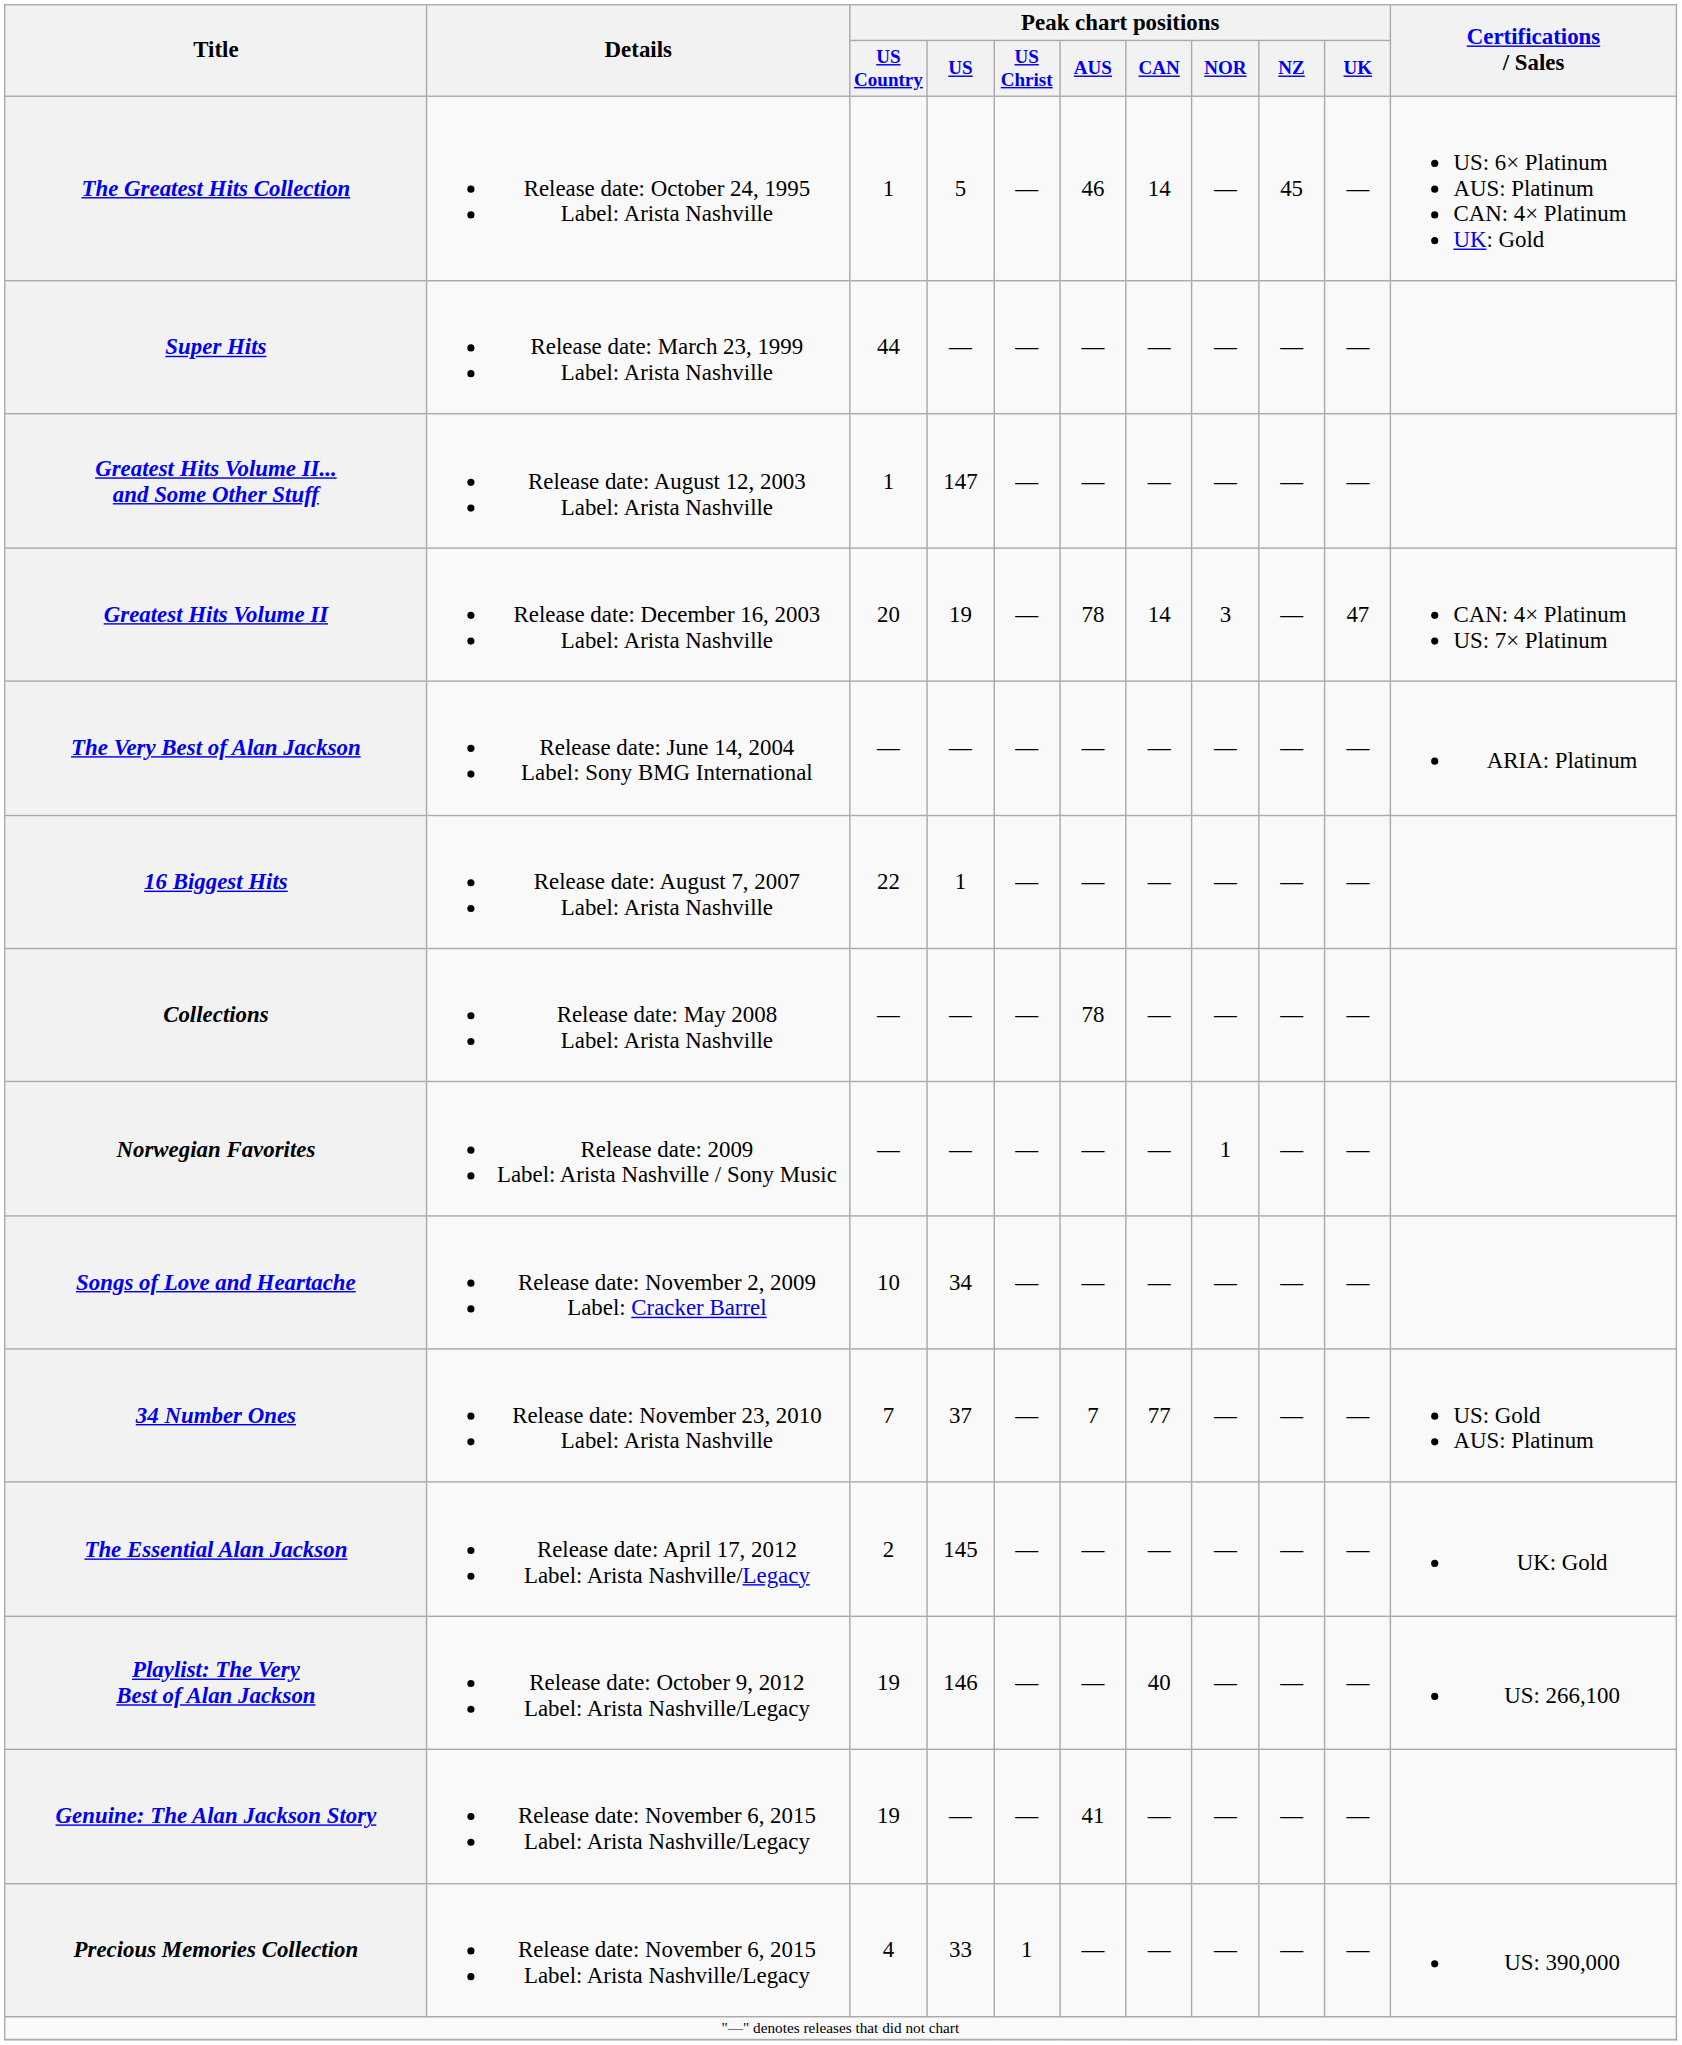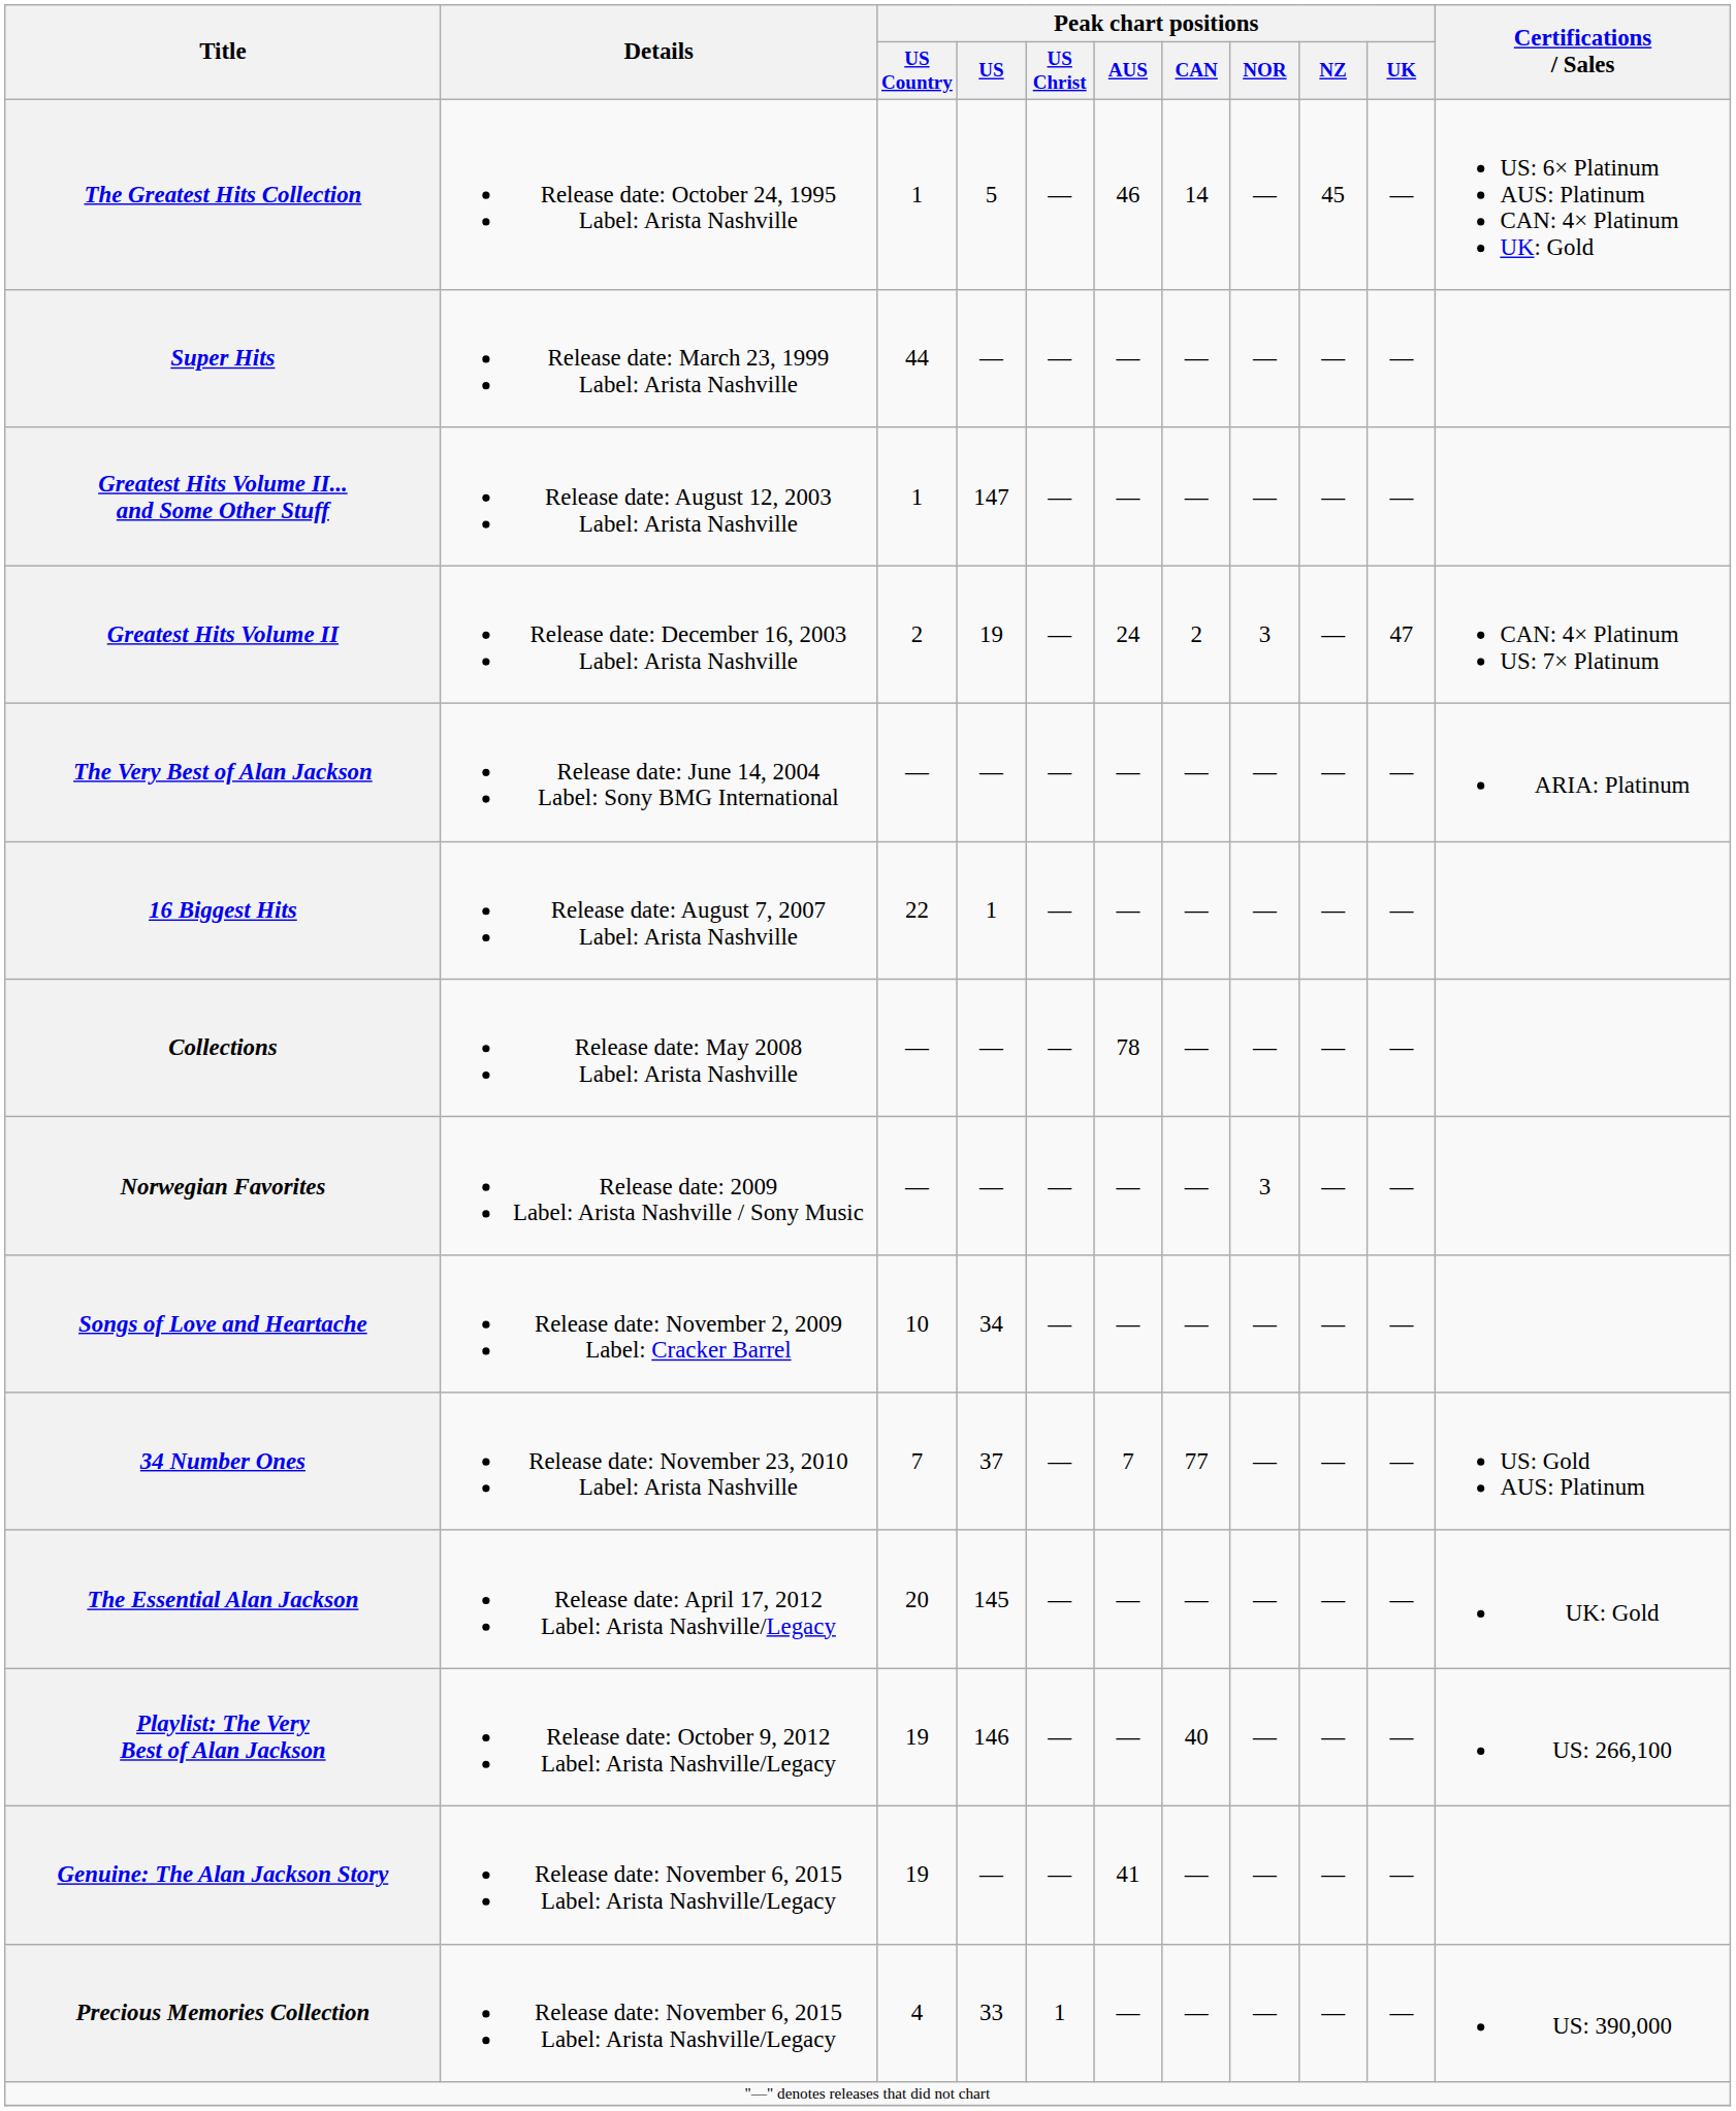 <table class="wikitable plainrowheaders" style="text-align:center;">
 <tr>
 <th rowspan="2" style="width:18em;">Title</th>
 <th rowspan="2" style="width:18em;">Details</th>
 <th colspan="8">Peak chart positions</th>
 <th rowspan="2" style="width:12em;"><a href='#'>Certifications</a><br>/ Sales</th>
 </tr>
 <tr style="font-size:smaller;">
 <th width="40"><a href='#'>US Country</a><br></th>
 <th width="40"><a href='#'>US</a><br></th>
 <th width="40"><a href='#'>US<br>Christ</a><br></th>
 <th width="40"><a href='#'>AUS</a><br></th>
 <th width="40"><a href='#'>CAN</a><br></th>
 <th width="40"><a href='#'>NOR</a><br></th>
 <th width="40"><a href='#'>NZ</a><br></th>
 <th width="40"><a href='#'>UK</a><br></th>
 </tr>
 <tr>
 <th scope="row"><em><a href='#'>The Greatest Hits Collection</a></em></th>
 <td><br><ul><li>Release date: October 24, 1995</li><li>Label: Arista Nashville</li></ul></td>
 <td>1</td>
 <td>5</td>
 <td>—</td>
 <td>46</td>
 <td>14</td>
 <td>—</td>
 <td>45</td>
 <td>—</td>
 <td align="left"><br><ul><li>US: 6× Platinum</li><li>AUS: Platinum</li><li>CAN: 4× Platinum</li><li><a href='#'>UK</a>: Gold</li></ul></td>
 </tr>
 <tr>
 <th scope="row"><em><a href='#'>Super Hits</a></em></th>
 <td><br><ul><li>Release date: March 23, 1999</li><li>Label: Arista Nashville</li></ul></td>
 <td>44</td>
 <td>—</td>
 <td>—</td>
 <td>—</td>
 <td>—</td>
 <td>—</td>
 <td>—</td>
 <td>—</td>
 <td></td>
 </tr>
 <tr>
 <th scope="row"><em><a href='#'>Greatest Hits Volume II...<br>and Some Other Stuff</a></em></th>
 <td><br><ul><li>Release date: August 12, 2003</li><li>Label: Arista Nashville</li></ul></td>
 <td>1</td>
 <td>147</td>
 <td>—</td>
 <td>—</td>
 <td>—</td>
 <td>—</td>
 <td>—</td>
 <td>—</td>
 <td></td>
 </tr>
 <tr>
 <th scope="row"><em><a href='#'>Greatest Hits Volume II</a></em></th>
 <td><br><ul><li>Release date: December 16, 2003</li><li>Label: Arista Nashville</li></ul></td>
-<td>20</td>
+<td>2</td>
 <td>19</td>
 <td>—</td>
-<td>78</td>
-<td>14</td>
+<td>24</td>
+<td>2</td>
 <td>3</td>
 <td>—</td>
 <td>47</td>
 <td align="left"><br><ul><li>CAN: 4× Platinum</li><li>US: 7× Platinum</li></ul></td>
 </tr>
 <tr>
 <th scope="row"><em><a href='#'>The Very Best of Alan Jackson</a></em></th>
 <td><br><ul><li>Release date: June 14, 2004</li><li>Label: Sony BMG International</li></ul></td>
 <td>—</td>
 <td>—</td>
 <td>—</td>
 <td>—</td>
 <td>—</td>
 <td>—</td>
 <td>—</td>
 <td>—</td>
 <td><br><ul><li>ARIA: Platinum</li></ul></td>
 </tr>
 <tr>
 <th scope="row"><em><a href='#'>16 Biggest Hits</a></em></th>
 <td><br><ul><li>Release date: August 7, 2007</li><li>Label: Arista Nashville</li></ul></td>
 <td>22</td>
 <td>1</td>
 <td>—</td>
 <td>—</td>
 <td>—</td>
 <td>—</td>
 <td>—</td>
 <td>—</td>
 <td></td>
 </tr>
 <tr>
 <th scope="row"><em>Collections</em></th>
 <td><br><ul><li>Release date: May 2008</li><li>Label: Arista Nashville</li></ul></td>
 <td>—</td>
 <td>—</td>
 <td>—</td>
 <td>78</td>
 <td>—</td>
 <td>—</td>
 <td>—</td>
 <td>—</td>
 <td></td>
 </tr>
 <tr>
 <th scope="row"><em>Norwegian Favorites</em></th>
 <td><br><ul><li>Release date: 2009</li><li>Label: Arista Nashville / Sony Music</li></ul></td>
 <td>—</td>
 <td>—</td>
 <td>—</td>
 <td>—</td>
 <td>—</td>
-<td>1</td>
+<td>3</td>
 <td>—</td>
 <td>—</td>
 <td></td>
 </tr>
 <tr>
 <th scope="row"><em><a href='#'>Songs of Love and Heartache</a></em></th>
 <td><br><ul><li>Release date: November 2, 2009</li><li>Label: <a href='#'>Cracker Barrel</a></li></ul></td>
 <td>10</td>
 <td>34</td>
 <td>—</td>
 <td>—</td>
 <td>—</td>
 <td>—</td>
 <td>—</td>
 <td>—</td>
 <td></td>
 </tr>
 <tr>
 <th scope="row"><em><a href='#'>34 Number Ones</a></em></th>
 <td><br><ul><li>Release date: November 23, 2010</li><li>Label: Arista Nashville</li></ul></td>
 <td>7</td>
 <td>37</td>
 <td>—</td>
 <td>7</td>
 <td>77</td>
 <td>—</td>
 <td>—</td>
 <td>—</td>
 <td align="left"><br><ul><li>US: Gold</li><li>AUS: Platinum</li></ul></td>
 </tr>
 <tr>
 <th scope="row"><em><a href='#'>The Essential Alan Jackson</a></em></th>
 <td><br><ul><li>Release date: April 17, 2012</li><li>Label: Arista Nashville/<a href='#'>Legacy</a></li></ul></td>
-<td>2</td>
+<td>20</td>
 <td>145</td>
 <td>—</td>
 <td>—</td>
 <td>—</td>
 <td>—</td>
 <td>—</td>
 <td>—</td>
 <td><br><ul><li>UK: Gold</li></ul></td>
 </tr>
 <tr>
 <th scope="row"><em><a href='#'>Playlist: The Very<br>Best of Alan Jackson</a></em></th>
 <td><br><ul><li>Release date: October 9, 2012</li><li>Label: Arista Nashville/Legacy</li></ul></td>
 <td>19</td>
 <td>146</td>
 <td>—</td>
 <td>—</td>
 <td>40</td>
 <td>—</td>
 <td>—</td>
 <td>—</td>
 <td><br><ul><li>US: 266,100</li></ul></td>
 </tr>
 <tr>
 <th scope="row"><em><a href='#'>Genuine: The Alan Jackson Story</a></em></th>
 <td><br><ul><li>Release date: November 6, 2015</li><li>Label: Arista Nashville/Legacy</li></ul></td>
 <td>19</td>
 <td>—</td>
 <td>—</td>
 <td>41<br></td>
 <td>—</td>
 <td>—</td>
 <td>—</td>
 <td>—</td>
 <td></td>
 </tr>
 <tr>
 <th scope="row"><em>Precious Memories Collection</em></th>
 <td><br><ul><li>Release date: November 6, 2015</li><li>Label: Arista Nashville/Legacy</li></ul></td>
 <td>4</td>
 <td>33</td>
 <td>1</td>
 <td>—</td>
 <td>—</td>
 <td>—</td>
 <td>—</td>
 <td>—</td>
 <td><br><ul><li>US: 390,000</li></ul></td>
 </tr>
 <tr>
 <td colspan="16" style="font-size:8pt">"—" denotes releases that did not chart</td>
 </tr>
 <tr>
 </tr>
 </table>
